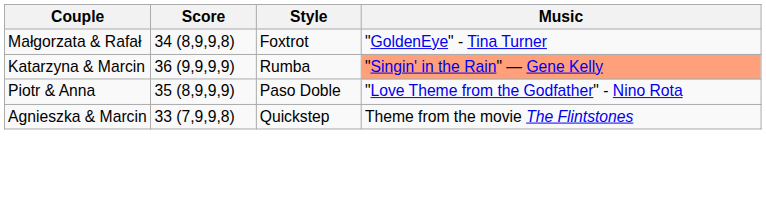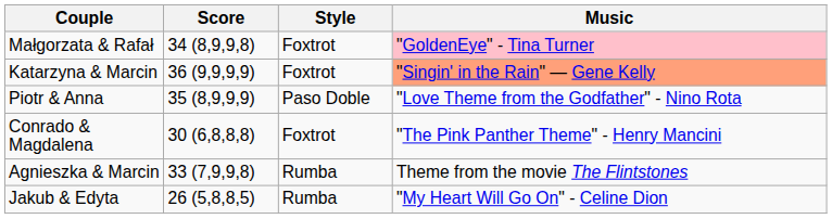 <table class="wikitable">
 <tr>
 <th width="142">Couple</th>
 <th width="100">Score</th>
 <th width="100">Style</th>
 <th width="400">Music</th>
 </tr>
 <tr>
 <td>Małgorzata & Rafał</td>
 <td>34 (8,9,9,8)</td>
 <td>Foxtrot</td>
-<td>"<a href='#'>GoldenEye</a>" - <a href='#'>Tina Turner</a></td>
+<td style="background: pink;">"<a href='#'>GoldenEye</a>" - <a href='#'>Tina Turner</a></td>
 </tr>
 <tr>
 <td>Katarzyna & Marcin</td>
 <td>36 (9,9,9,9)</td>
-<td>Rumba</td>
+<td>Foxtrot</td>
 <td style="background: lightsalmon;">"<a href='#'>Singin' in the Rain</a>" — <a href='#'>Gene Kelly</a></td>
 </tr>
 <tr>
 <td>Piotr & Anna</td>
 <td>35 (8,9,9,9)</td>
 <td>Paso Doble</td>
 <td>"<a href='#'>Love Theme from the Godfather</a>" - <a href='#'>Nino Rota</a></td>
 </tr>
 <tr>
+<td>Conrado & Magdalena</td>
+<td>30 (6,8,8,8)</td>
+<td>Foxtrot</td>
+<td>"<a href='#'>The Pink Panther Theme</a>" - <a href='#'>Henry Mancini</a></td>
+</tr>
+<tr>
 <td>Agnieszka & Marcin</td>
 <td>33 (7,9,9,8)</td>
-<td>Quickstep</td>
+<td>Rumba</td>
 <td>Theme from the movie <em><a href='#'>The Flintstones</a></em></td>
 </tr>
+<tr>
+<td>Jakub & Edyta</td>
+<td>26 (5,8,8,5)</td>
+<td>Rumba</td>
+<td>"<a href='#'>My Heart Will Go On</a>" - <a href='#'>Celine Dion</a></td>
+</tr>
 </table>
